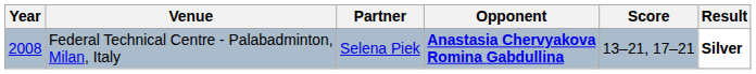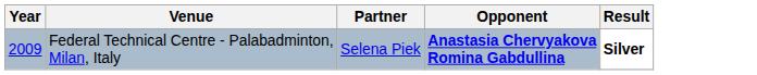 <table class="sortable wikitable" style="font-size: 90%;">
 <tr>
 <th>Year</th>
 <th>Venue</th>
 <th>Partner</th>
 <th>Opponent</th>
-<th>Score</th>
 <th>Result</th>
 </tr>
 <tr style="background:#AABBCC">
-<td align="center"><a href='#'>2008</a></td>
+<td align="center"><a href='#'>2009</a></td>
 <td align="left">Federal Technical Centre - Palabadminton,<br><a href='#'>Milan</a>, Italy</td>
 <td align="left"> <a href='#'>Selena Piek</a></td>
 <td align="left"><strong> <a href='#'>Anastasia Chervyakova</a><br> <a href='#'>Romina Gabdullina</a></strong></td>
-<td align="left">13–21, 17–21</td>
 <td style="text-align:left; background:white"> <strong>Silver</strong></td>
 </tr>
 </table>
